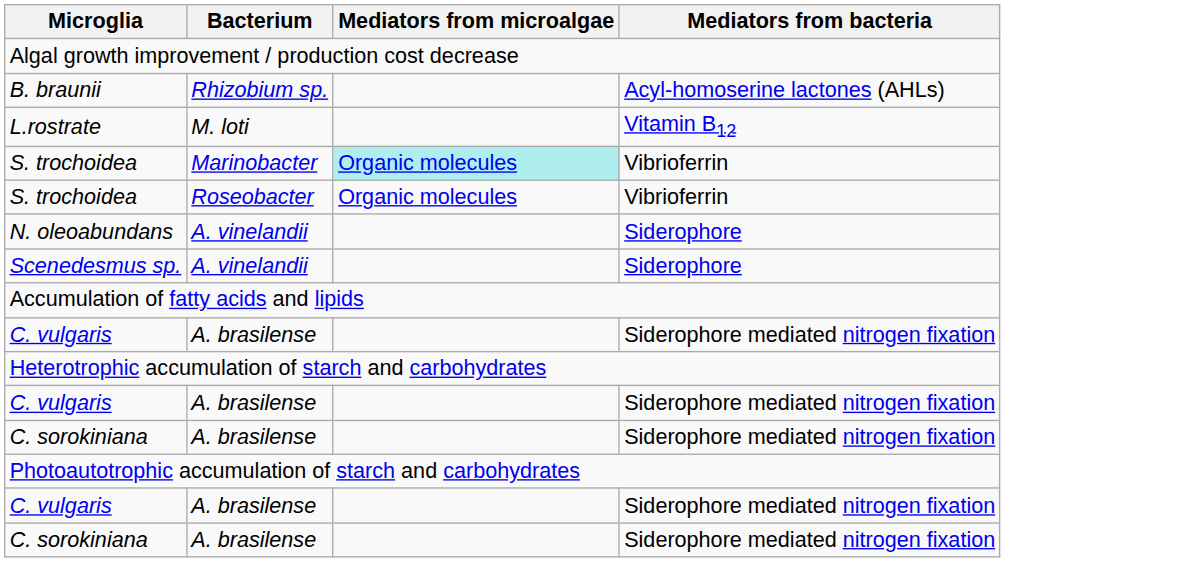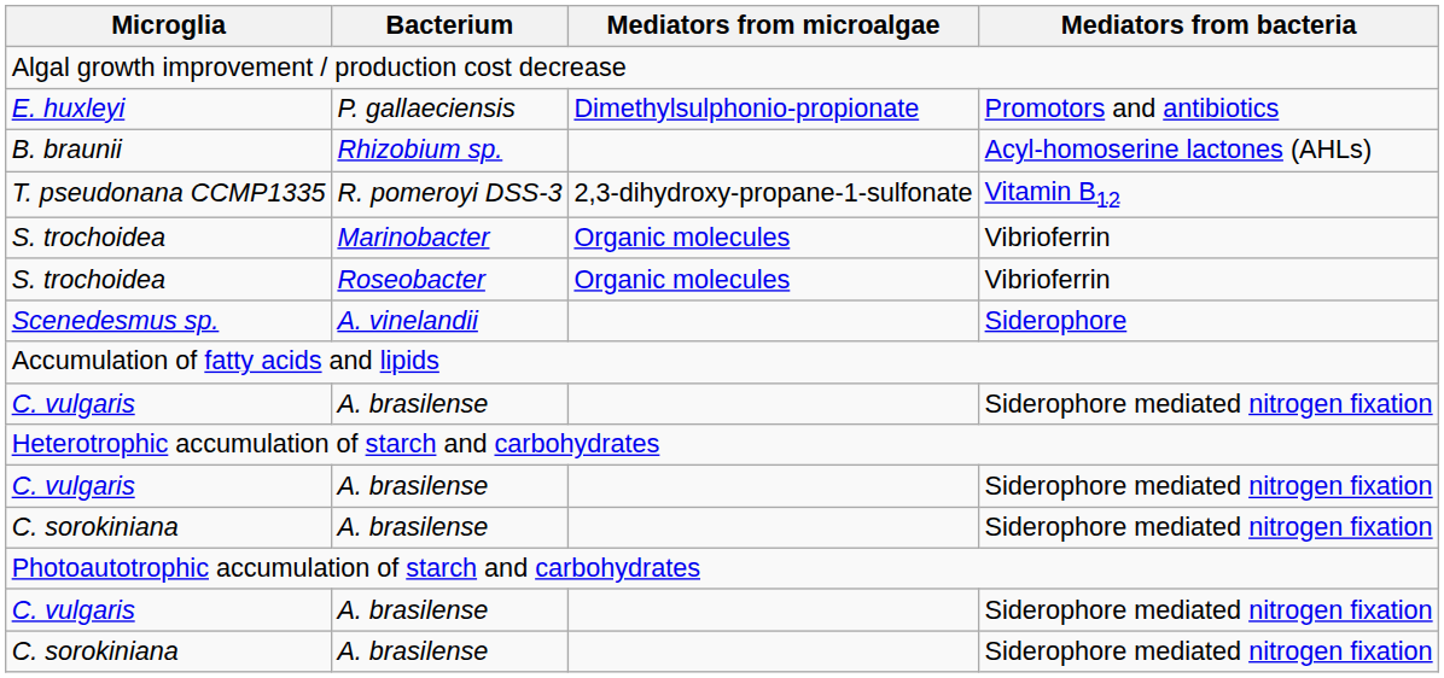 <table class="wikitable">
 <tr>
 <th>Microglia</th>
 <th>Bacterium</th>
 <th>Mediators from microalgae</th>
 <th>Mediators from bacteria</th>
 </tr>
 <tr>
 <td colspan="4">Algal growth improvement / production cost decrease</td>
 </tr>
 <tr>
+<td><em><a href='#'>E. huxleyi</a></em></td>
+<td><em>P. gallaeciensis</em></td>
+<td><a href='#'>Dimethylsulphonio-propionate</a></td>
+<td><a href='#'>Promotors</a> and <a href='#'>antibiotics</a></td>
+</tr>
+<tr>
 <td><em>B. braunii</em></td>
 <td><em><a href='#'>Rhizobium sp.</a></em></td>
 <td></td>
 <td><a href='#'>Acyl-homoserine lactones</a> (AHLs)</td>
 </tr>
 <tr>
-<td><em>L.rostrate</em></td>
-<td><em>M. loti</em></td>
-<td></td>
+<td><em>T. pseudonana CCMP1335</em></td>
+<td><em>R. pomeroyi DSS-3</em></td>
+<td>2,3-dihydroxy-propane-1-sulfonate</td>
 <td><a href='#'>Vitamin B<sub>12</sub></a></td>
 </tr>
 <tr>
 <td><em>S. trochoidea</em></td>
 <td><em><a href='#'>Marinobacter</a></em></td>
-<td style="background: paleturquoise;"><a href='#'>Organic molecules</a></td>
+<td><a href='#'>Organic molecules</a></td>
 <td>Vibrioferrin</td>
 </tr>
 <tr>
 <td><em>S. trochoidea</em></td>
 <td><em><a href='#'>Roseobacter</a></em></td>
 <td><a href='#'>Organic molecules</a></td>
 <td>Vibrioferrin</td>
-</tr>
-<tr>
-<td><em>N. oleoabundans</em></td>
-<td><a href='#'><em>A. vinelandii</em></a></td>
-<td></td>
-<td><a href='#'>Siderophore</a></td>
 </tr>
 <tr>
 <td><a href='#'><em>Scenedesmus sp.</em></a></td>
 <td><em><a href='#'>A. vinelandii</a></em></td>
 <td></td>
 <td><a href='#'>Siderophore</a></td>
 </tr>
 <tr>
 <td colspan="4">Accumulation of <a href='#'>fatty acids</a> and <a href='#'>lipids</a></td>
 </tr>
 <tr>
 <td><a href='#'><em>C. vulgaris</em></a></td>
 <td><em>A. brasilense</em></td>
 <td></td>
 <td>Siderophore mediated <a href='#'>nitrogen fixation</a></td>
 </tr>
 <tr>
 <td colspan="4"><a href='#'>Heterotrophic</a> accumulation of <a href='#'>starch</a> and <a href='#'>carbohydrates</a></td>
 </tr>
 <tr>
 <td><a href='#'><em>C. vulgaris</em></a></td>
 <td><em>A. brasilense</em></td>
 <td></td>
 <td>Siderophore mediated <a href='#'>nitrogen fixation</a></td>
 </tr>
 <tr>
 <td><em>C. sorokiniana</em></td>
 <td><em>A. brasilense</em></td>
 <td></td>
 <td>Siderophore mediated <a href='#'>nitrogen fixation</a></td>
 </tr>
 <tr>
 <td colspan="4"><a href='#'>Photoautotrophic</a> accumulation of <a href='#'>starch</a> and <a href='#'>carbohydrates</a></td>
 </tr>
 <tr>
 <td><a href='#'><em>C. vulgaris</em></a></td>
 <td><em>A. brasilense</em></td>
 <td></td>
 <td>Siderophore mediated <a href='#'>nitrogen fixation</a></td>
 </tr>
 <tr>
 <td><em>C. sorokiniana</em></td>
 <td><em>A. brasilense</em></td>
 <td></td>
 <td>Siderophore mediated <a href='#'>nitrogen fixation</a></td>
 </tr>
 </table>
